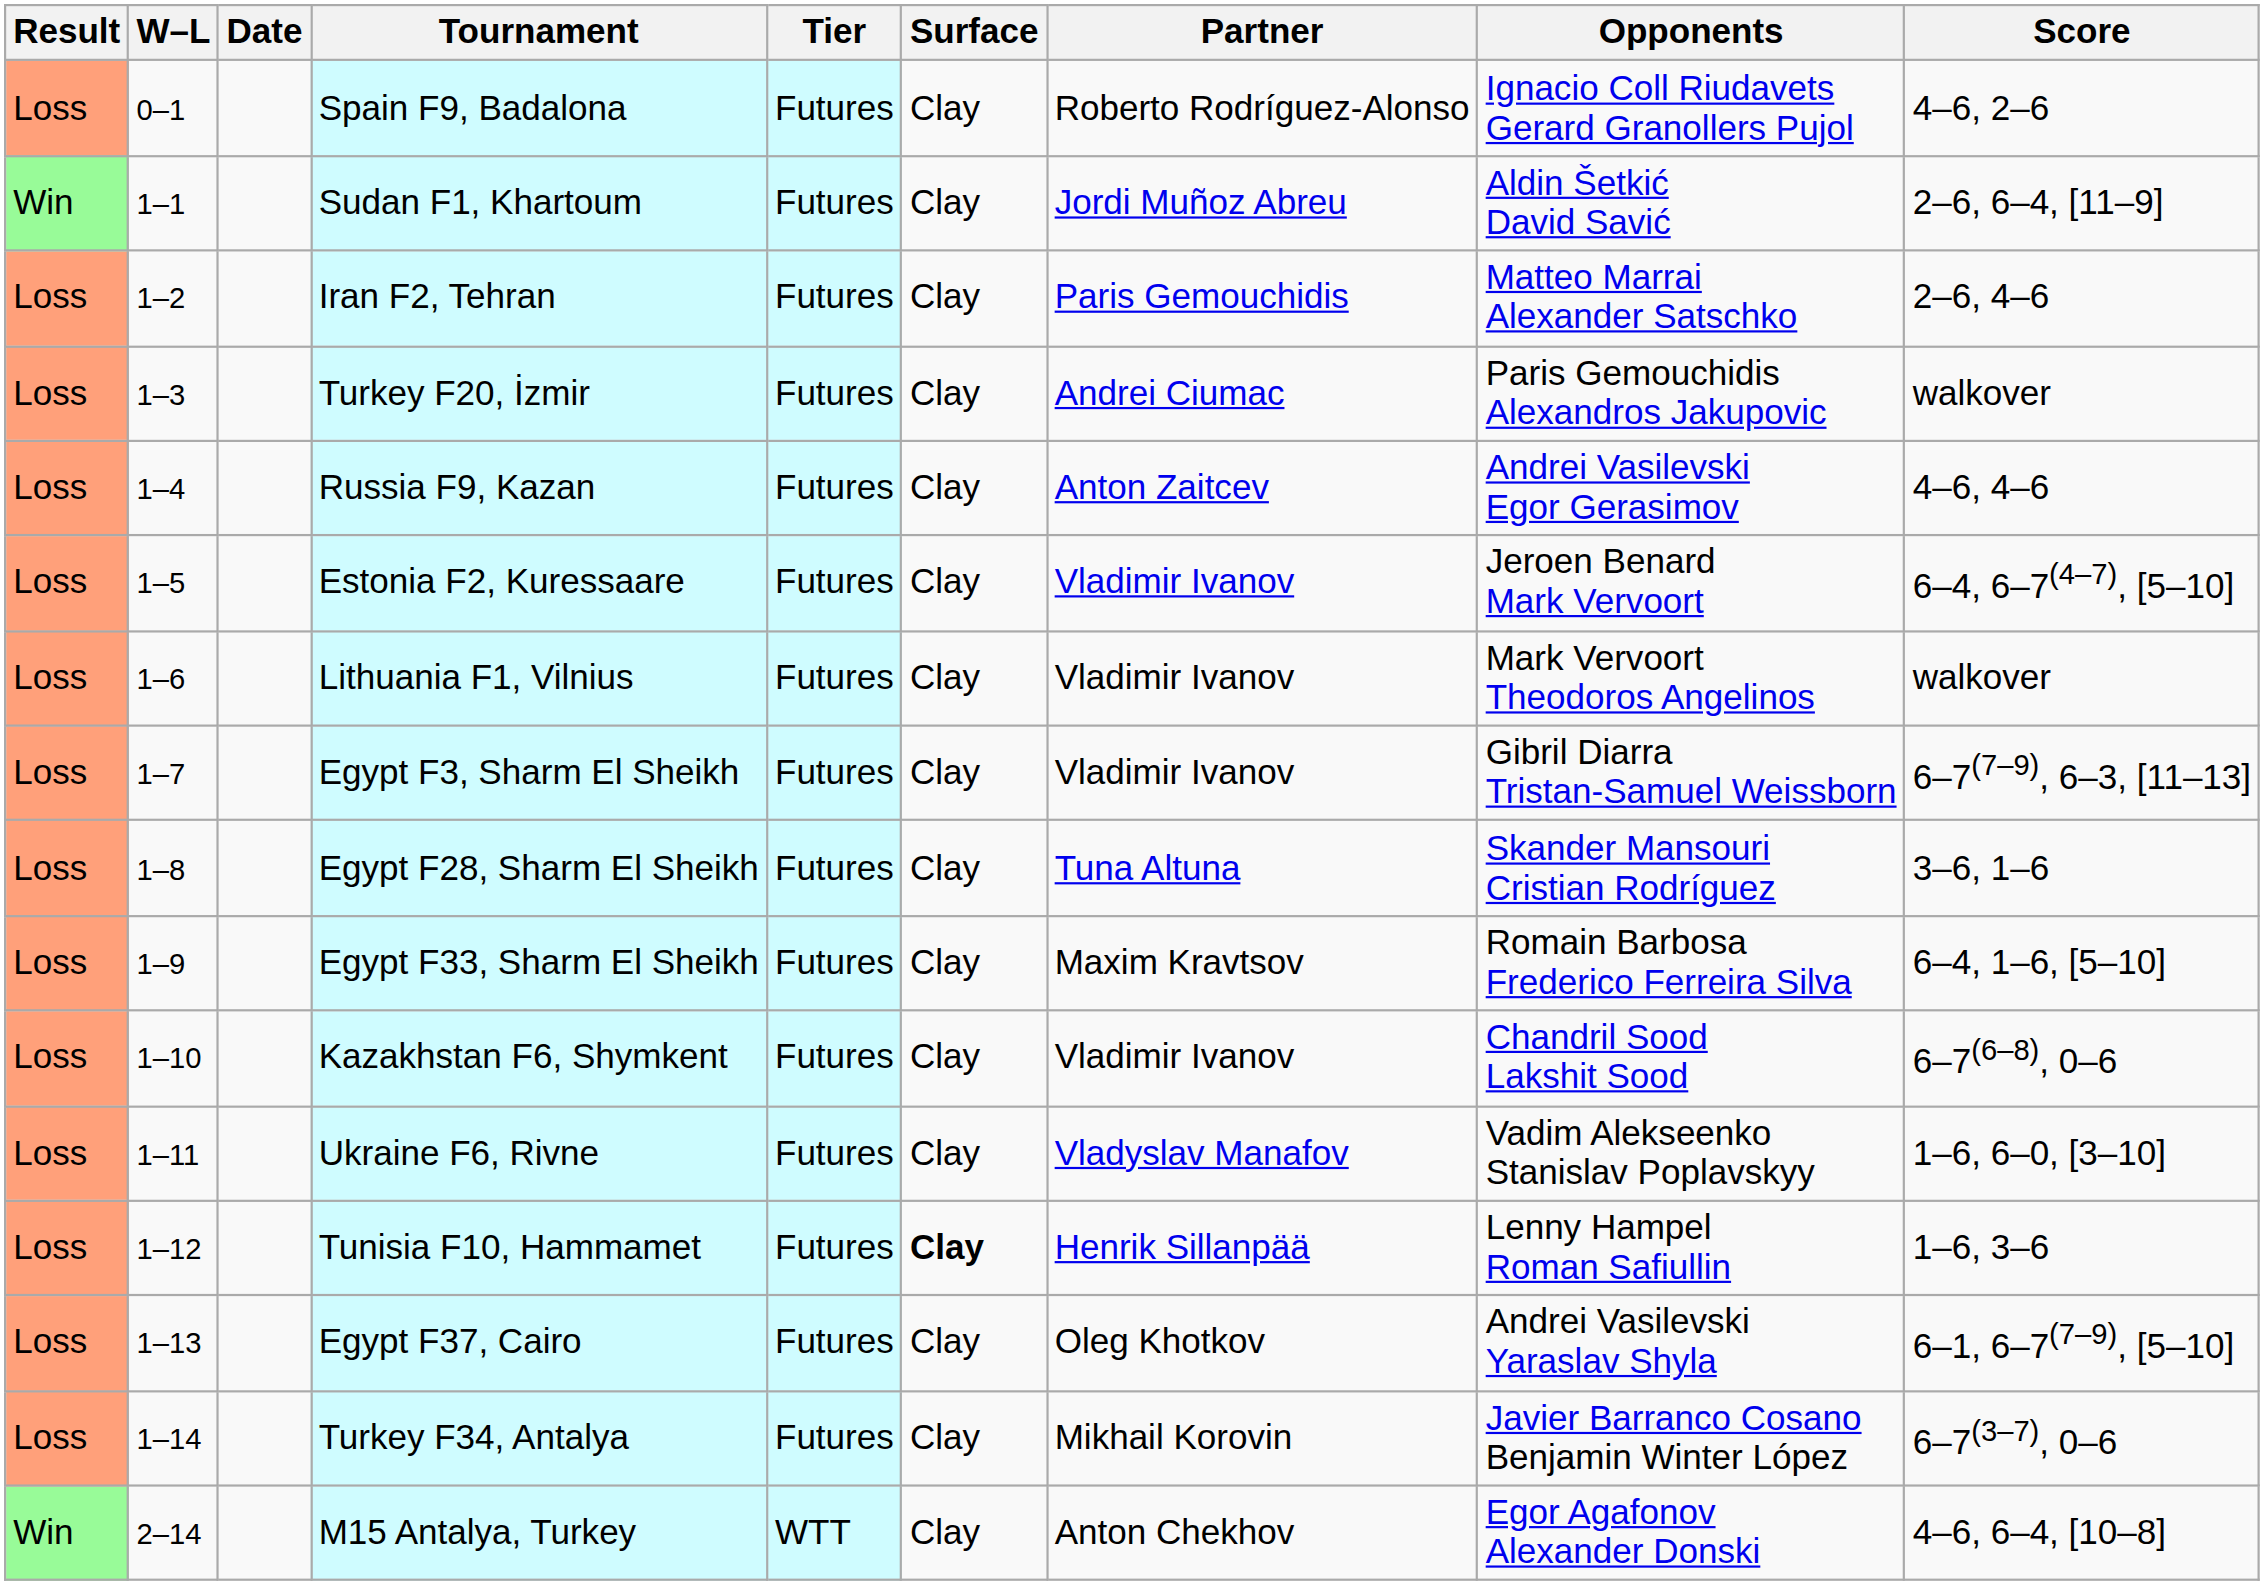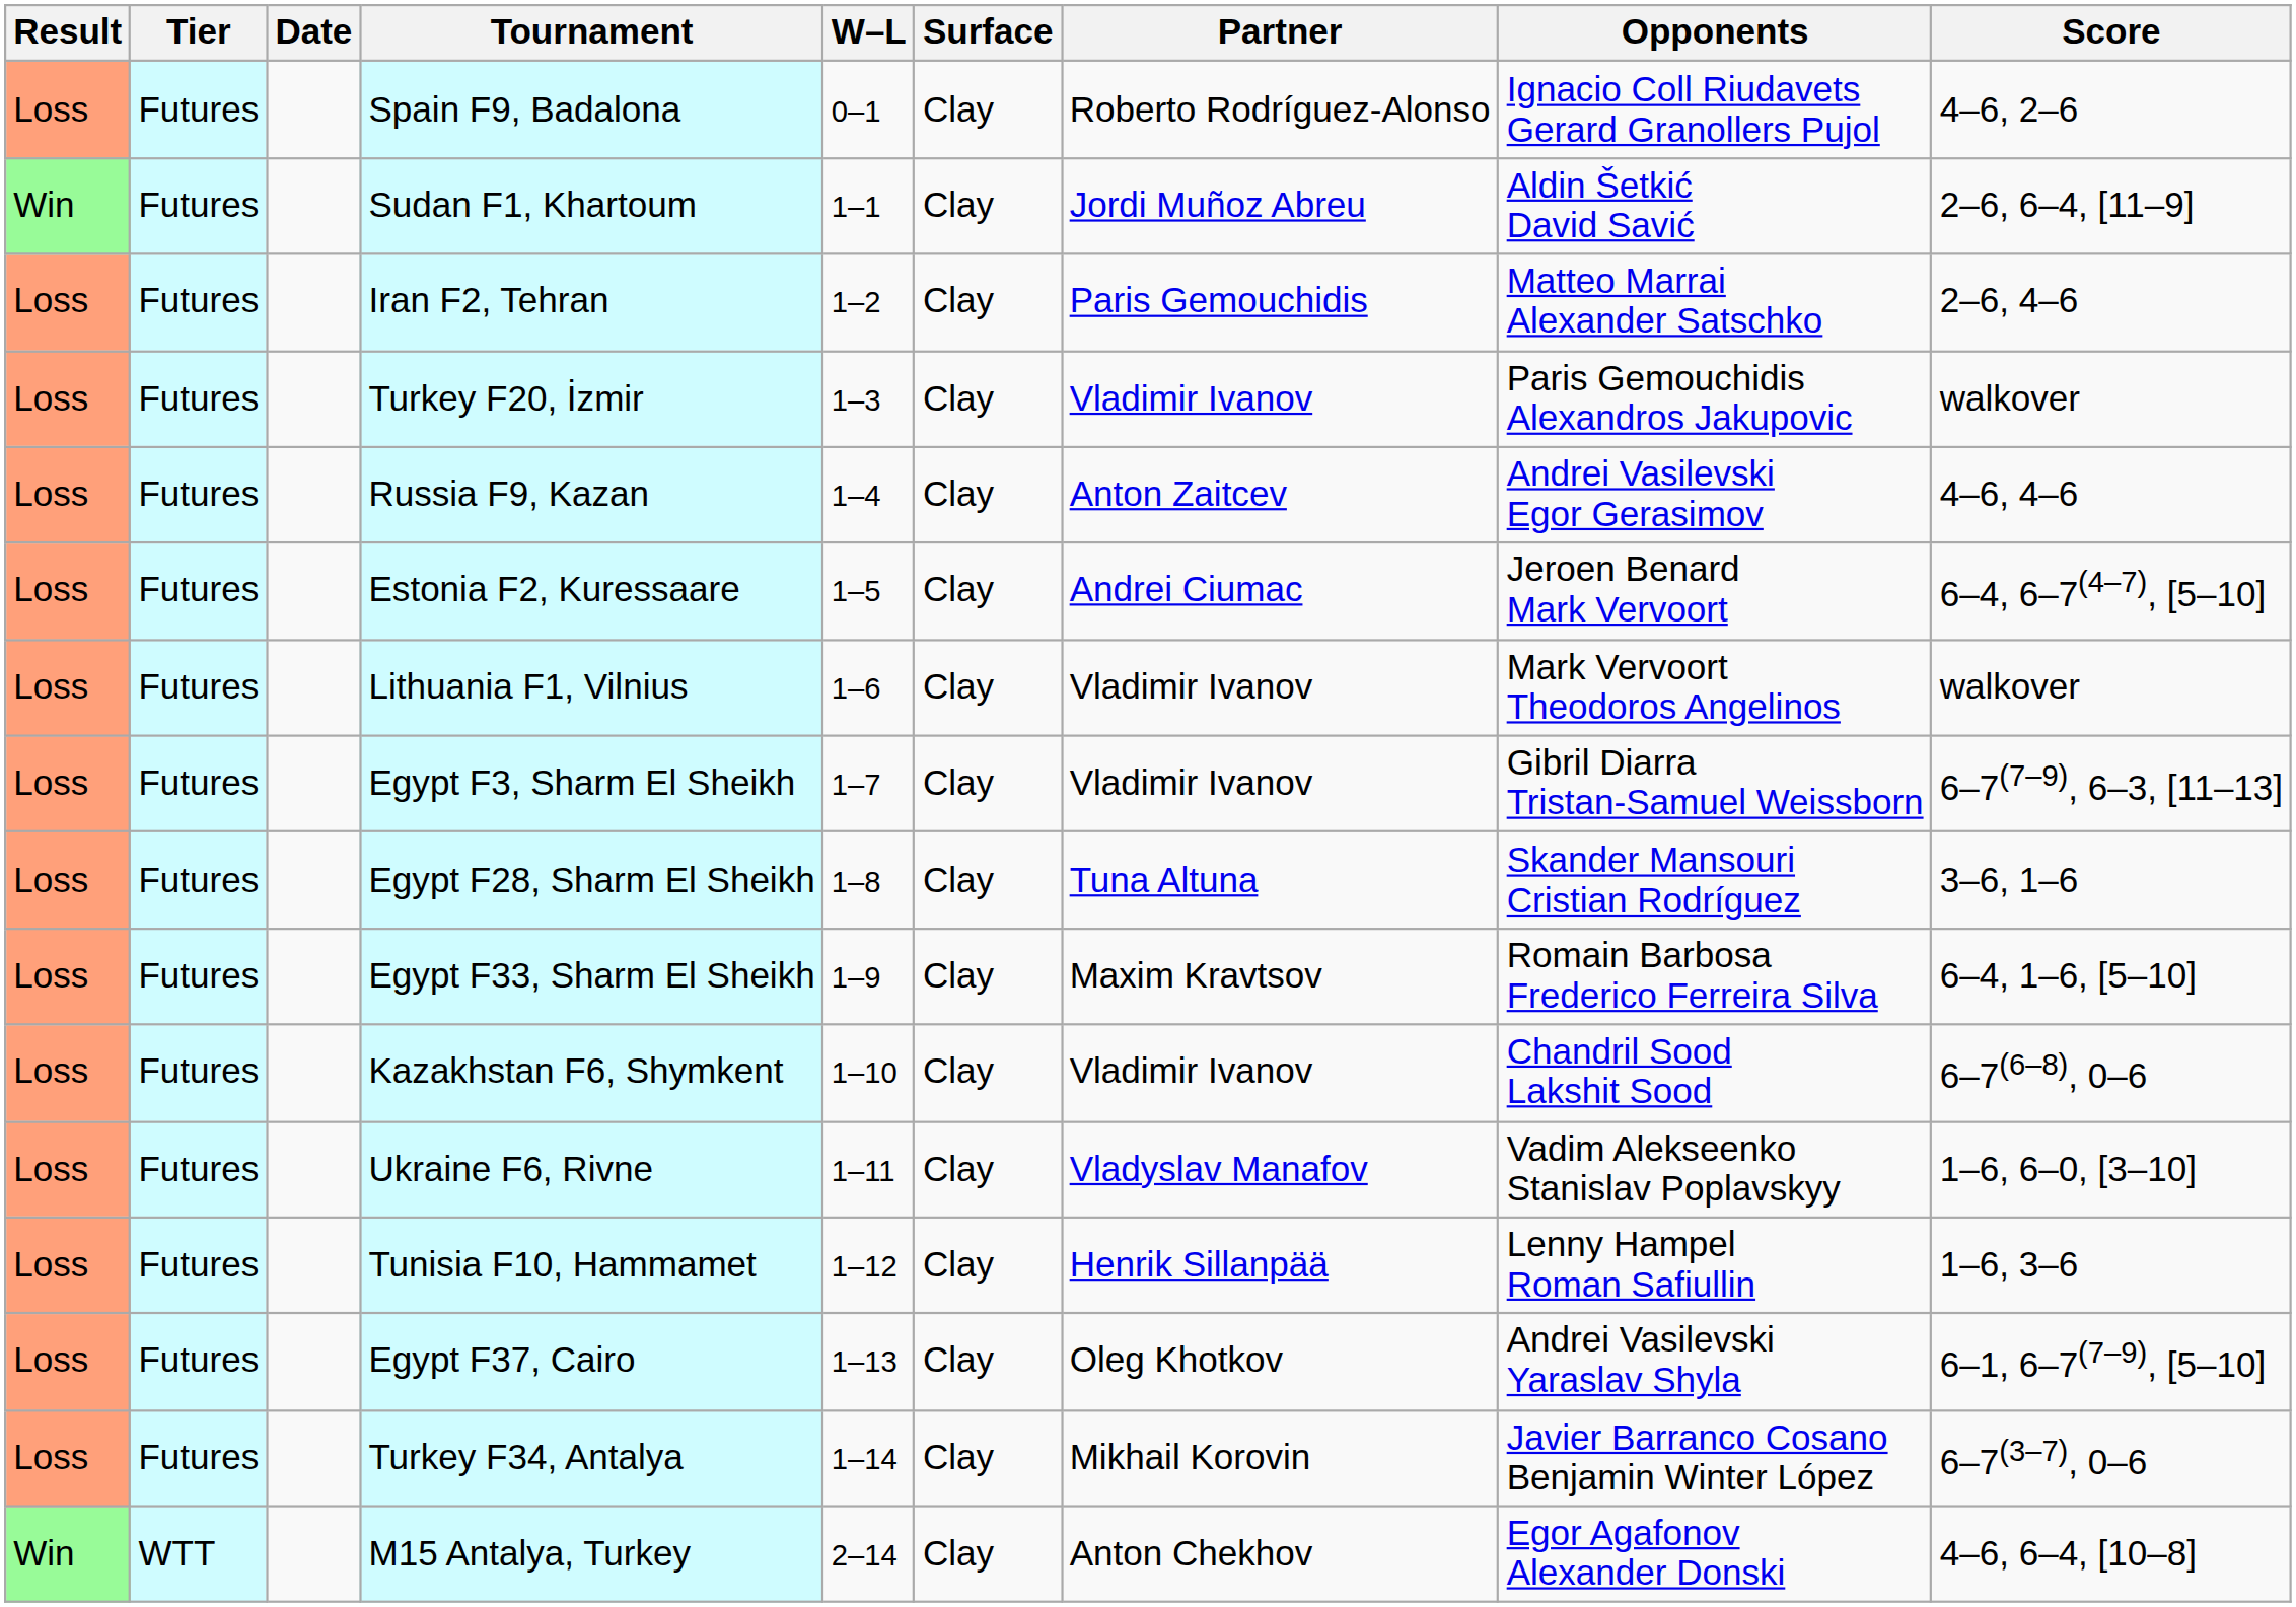 <table class="sortable wikitable nowrap">
 <tr>
 <th>Result</th>
-<th class="unsortable">W–L</th>
+<th>Tier</th>
 <th>Date</th>
 <th>Tournament</th>
-<th>Tier</th>
+<th class="unsortable">W–L</th>
 <th>Surface</th>
 <th>Partner</th>
 <th>Opponents</th>
 <th class="unsortable">Score</th>
 </tr>
 <tr>
 <td bgcolor=FFA07A>Loss</td>
-<td><small>0–1</small></td>
+<td style="background:#cffcff;">Futures</td>
 <td></td>
 <td style="background:#cffcff;">Spain F9, Badalona</td>
-<td style="background:#cffcff;">Futures</td>
+<td><small>0–1</small></td>
 <td>Clay</td>
 <td> Roberto Rodríguez-Alonso</td>
 <td> <a href='#'>Ignacio Coll Riudavets</a> <br>  <a href='#'>Gerard Granollers Pujol</a></td>
 <td>4–6, 2–6</td>
 </tr>
 <tr>
 <td bgcolor=98FB98>Win</td>
-<td><small>1–1</small></td>
+<td style="background:#cffcff;">Futures</td>
 <td></td>
 <td style="background:#cffcff;">Sudan F1, Khartoum</td>
-<td style="background:#cffcff;">Futures</td>
+<td><small>1–1</small></td>
 <td>Clay</td>
 <td> <a href='#'>Jordi Muñoz Abreu</a></td>
 <td> <a href='#'>Aldin Šetkić</a> <br>  <a href='#'>David Savić</a></td>
 <td>2–6, 6–4, [11–9]</td>
 </tr>
 <tr>
 <td bgcolor=FFA07A>Loss</td>
-<td><small>1–2</small></td>
+<td style="background:#cffcff;">Futures</td>
 <td></td>
 <td style="background:#cffcff;">Iran F2, Tehran</td>
-<td style="background:#cffcff;">Futures</td>
+<td><small>1–2</small></td>
 <td>Clay</td>
 <td> <a href='#'>Paris Gemouchidis</a></td>
 <td> <a href='#'>Matteo Marrai</a> <br>  <a href='#'>Alexander Satschko</a></td>
 <td>2–6, 4–6</td>
 </tr>
 <tr>
 <td bgcolor=FFA07A>Loss</td>
-<td><small>1–3</small></td>
+<td style="background:#cffcff;">Futures</td>
 <td></td>
 <td style="background:#cffcff;">Turkey F20, İzmir</td>
-<td style="background:#cffcff;">Futures</td>
+<td><small>1–3</small></td>
 <td>Clay</td>
-<td> <a href='#'>Andrei Ciumac</a></td>
+<td> <a href='#'>Vladimir Ivanov</a></td>
 <td> Paris Gemouchidis <br>  <a href='#'>Alexandros Jakupovic</a></td>
 <td>walkover</td>
 </tr>
 <tr>
 <td bgcolor=FFA07A>Loss</td>
-<td><small>1–4</small></td>
+<td style="background:#cffcff;">Futures</td>
 <td></td>
 <td style="background:#cffcff;">Russia F9, Kazan</td>
-<td style="background:#cffcff;">Futures</td>
+<td><small>1–4</small></td>
 <td>Clay</td>
 <td> <a href='#'>Anton Zaitcev</a></td>
 <td> <a href='#'>Andrei Vasilevski</a> <br>  <a href='#'>Egor Gerasimov</a></td>
 <td>4–6, 4–6</td>
 </tr>
 <tr>
 <td bgcolor=FFA07A>Loss</td>
-<td><small>1–5</small></td>
+<td style="background:#cffcff;">Futures</td>
 <td></td>
 <td style="background:#cffcff;">Estonia F2, Kuressaare</td>
-<td style="background:#cffcff;">Futures</td>
+<td><small>1–5</small></td>
 <td>Clay</td>
-<td> <a href='#'>Vladimir Ivanov</a></td>
+<td> <a href='#'>Andrei Ciumac</a></td>
 <td> Jeroen Benard <br>  <a href='#'>Mark Vervoort</a></td>
 <td>6–4, 6–7<sup>(4–7)</sup>, [5–10]</td>
 </tr>
 <tr>
 <td bgcolor=FFA07A>Loss</td>
-<td><small>1–6</small></td>
+<td style="background:#cffcff;">Futures</td>
 <td></td>
 <td style="background:#cffcff;">Lithuania F1, Vilnius</td>
-<td style="background:#cffcff;">Futures</td>
+<td><small>1–6</small></td>
 <td>Clay</td>
 <td> Vladimir Ivanov</td>
 <td> Mark Vervoort <br>  <a href='#'>Theodoros Angelinos</a></td>
 <td>walkover</td>
 </tr>
 <tr>
 <td bgcolor=FFA07A>Loss</td>
-<td><small>1–7</small></td>
+<td style="background:#cffcff;">Futures</td>
 <td></td>
 <td style="background:#cffcff;">Egypt F3, Sharm El Sheikh</td>
-<td style="background:#cffcff;">Futures</td>
+<td><small>1–7</small></td>
 <td>Clay</td>
 <td> Vladimir Ivanov</td>
 <td> Gibril Diarra <br>  <a href='#'>Tristan-Samuel Weissborn</a></td>
 <td>6–7<sup>(7–9)</sup>, 6–3, [11–13]</td>
 </tr>
 <tr>
 <td bgcolor=FFA07A>Loss</td>
-<td><small>1–8</small></td>
+<td style="background:#cffcff;">Futures</td>
 <td></td>
 <td style="background:#cffcff;">Egypt F28, Sharm El Sheikh</td>
-<td style="background:#cffcff;">Futures</td>
+<td><small>1–8</small></td>
 <td>Clay</td>
 <td> <a href='#'>Tuna Altuna</a></td>
 <td> <a href='#'>Skander Mansouri</a> <br>  <a href='#'>Cristian Rodríguez</a></td>
 <td>3–6, 1–6</td>
 </tr>
 <tr>
 <td bgcolor=FFA07A>Loss</td>
-<td><small>1–9</small></td>
+<td style="background:#cffcff;">Futures</td>
 <td></td>
 <td style="background:#cffcff;">Egypt F33, Sharm El Sheikh</td>
-<td style="background:#cffcff;">Futures</td>
+<td><small>1–9</small></td>
 <td>Clay</td>
 <td> Maxim Kravtsov</td>
 <td> Romain Barbosa <br>  <a href='#'>Frederico Ferreira Silva</a></td>
 <td>6–4, 1–6, [5–10]</td>
 </tr>
 <tr>
 <td bgcolor=FFA07A>Loss</td>
-<td><small>1–10</small></td>
+<td style="background:#cffcff;">Futures</td>
 <td></td>
 <td style="background:#cffcff;">Kazakhstan F6, Shymkent</td>
-<td style="background:#cffcff;">Futures</td>
+<td><small>1–10</small></td>
 <td>Clay</td>
 <td> Vladimir Ivanov</td>
 <td> <a href='#'>Chandril Sood</a> <br>  <a href='#'>Lakshit Sood</a></td>
 <td>6–7<sup>(6–8)</sup>, 0–6</td>
 </tr>
 <tr>
 <td bgcolor=FFA07A>Loss</td>
-<td><small>1–11</small></td>
+<td style="background:#cffcff;">Futures</td>
 <td></td>
 <td style="background:#cffcff;">Ukraine F6, Rivne</td>
-<td style="background:#cffcff;">Futures</td>
+<td><small>1–11</small></td>
 <td>Clay</td>
 <td> <a href='#'>Vladyslav Manafov</a></td>
 <td> Vadim Alekseenko <br>  Stanislav Poplavskyy</td>
 <td>1–6, 6–0, [3–10]</td>
 </tr>
 <tr>
 <td bgcolor=FFA07A>Loss</td>
-<td><small>1–12</small></td>
+<td style="background:#cffcff;">Futures</td>
 <td></td>
 <td style="background:#cffcff;">Tunisia F10, Hammamet</td>
-<td style="background:#cffcff;">Futures</td>
-<td><strong>Clay</strong></td>
+<td><small>1–12</small></td>
+<td>Clay</td>
 <td> <a href='#'>Henrik Sillanpää</a></td>
 <td> Lenny Hampel <br>  <a href='#'>Roman Safiullin</a></td>
 <td>1–6, 3–6</td>
 </tr>
 <tr>
 <td bgcolor=FFA07A>Loss</td>
-<td><small>1–13</small></td>
+<td style="background:#cffcff;">Futures</td>
 <td></td>
 <td style="background:#cffcff;">Egypt F37, Cairo</td>
-<td style="background:#cffcff;">Futures</td>
+<td><small>1–13</small></td>
 <td>Clay</td>
 <td> Oleg Khotkov</td>
 <td> Andrei Vasilevski <br>  <a href='#'>Yaraslav Shyla</a></td>
 <td>6–1, 6–7<sup>(7–9)</sup>, [5–10]</td>
 </tr>
 <tr>
 <td bgcolor=FFA07A>Loss</td>
-<td><small>1–14</small></td>
+<td style="background:#cffcff;">Futures</td>
 <td></td>
 <td style="background:#cffcff;">Turkey F34, Antalya</td>
-<td style="background:#cffcff;">Futures</td>
+<td><small>1–14</small></td>
 <td>Clay</td>
 <td> Mikhail Korovin</td>
 <td> <a href='#'>Javier Barranco Cosano</a> <br>  Benjamin Winter López</td>
 <td>6–7<sup>(3–7)</sup>, 0–6</td>
 </tr>
 <tr>
 <td bgcolor=98FB98>Win</td>
-<td><small>2–14</small></td>
+<td style="background:#cffcff;">WTT</td>
 <td></td>
 <td style="background:#cffcff;">M15 Antalya, Turkey</td>
-<td style="background:#cffcff;">WTT</td>
+<td><small>2–14</small></td>
 <td>Clay</td>
 <td> Anton Chekhov</td>
 <td> <a href='#'>Egor Agafonov</a> <br>  <a href='#'>Alexander Donski</a></td>
 <td>4–6, 6–4, [10–8]</td>
 </tr>
 </table>
